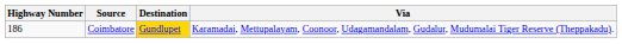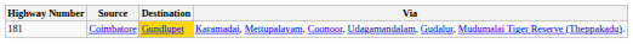 <table class="wikitable sortable" style="font-size: 85%">
 <tr>
 <th>Highway Number</th>
 <th>Source</th>
 <th>Destination</th>
 <th>Via</th>
 </tr>
 <tr>
-<td>186</td>
+<td>181</td>
 <td><a href='#'>Coimbatore</a></td>
 <td style="background: gold;"><a href='#'>Gundlupet</a></td>
 <td><a href='#'>Karamadai</a>, <a href='#'>Mettupalayam</a>, <a href='#'>Coonoor</a>, <a href='#'>Udagamandalam</a>, <a href='#'>Gudalur</a>, <a href='#'>Mudumalai Tiger Reserve (Theppakadu)</a>.</td>
 </tr>
 </table>
